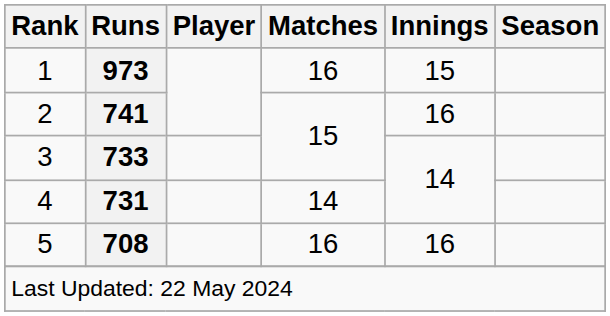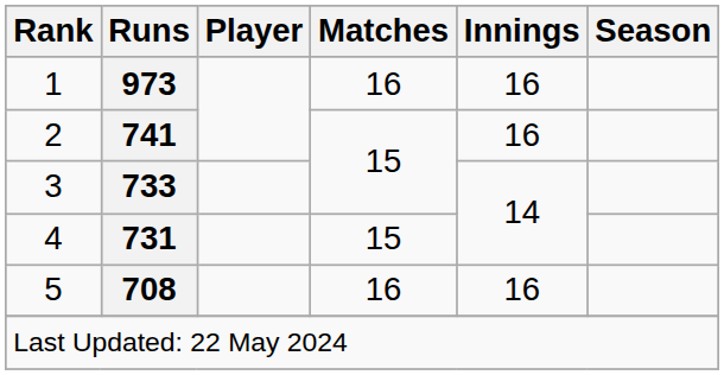 <table class="wikitable">
 <tr>
 <th>Rank</th>
 <th>Runs</th>
 <th>Player</th>
 <th>Matches</th>
 <th>Innings</th>
 <th>Season</th>
 </tr>
 <tr>
 <td align=center>1</td>
 <th scope=row style=text-align:center;>973</th>
 <td rowspan=2></td>
 <td align=center>16</td>
-<td align=center>15</td>
+<td align=center>16</td>
 <td></td>
 </tr>
 <tr>
 <td align=center>2</td>
 <th scope=row style=text-align:center;>741</th>
 <td align=center rowspan=2>15</td>
 <td align=center>16</td>
 <td></td>
 </tr>
 <tr>
 <td align=center>3</td>
 <th scope=row style=text-align:center;>733</th>
 <td></td>
 <td align=center rowspan=2>14</td>
 <td></td>
 </tr>
 <tr>
 <td align=center>4</td>
 <th scope=row style=text-align:center;>731</th>
 <td></td>
-<td align=center>14</td>
+<td align=center>15</td>
 <td></td>
 </tr>
 <tr>
 <td align=center>5</td>
 <th scope=row style=text-align:center;>708</th>
 <td></td>
 <td align=center>16</td>
 <td align=center>16</td>
 <td></td>
 </tr>
 <tr>
 </tr>
 <tr class=sortbottom>
 <td colspan=6><small>Last Updated: 22 May 2024</small></td>
 </tr>
 </table>
